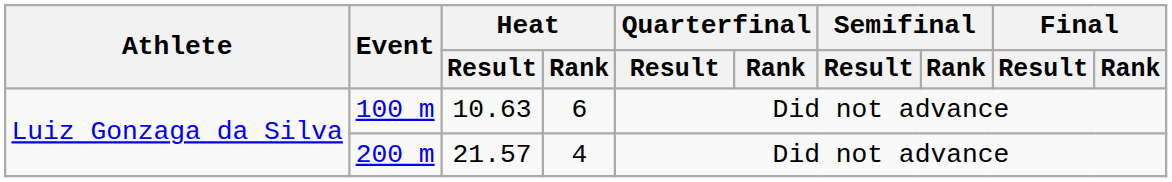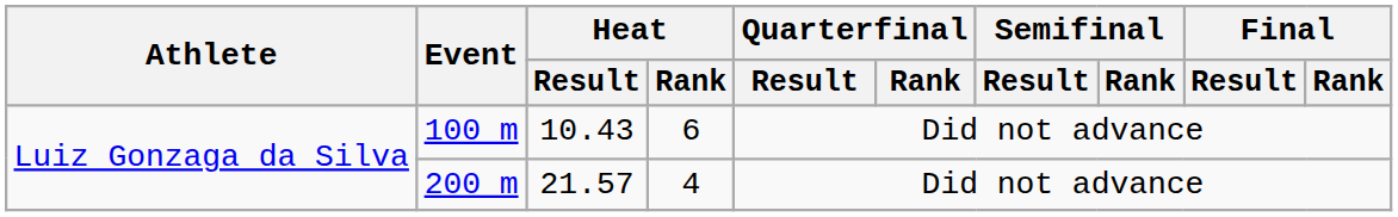 <table class="wikitable" style="font-size:90%">
 <tr>
 <th rowspan="2">Athlete</th>
 <th rowspan="2">Event</th>
 <th colspan="2">Heat</th>
 <th colspan="2">Quarterfinal</th>
 <th colspan="2">Semifinal</th>
 <th colspan="2">Final</th>
 </tr>
 <tr style="font-size:95%">
 <th>Result</th>
 <th>Rank</th>
 <th>Result</th>
 <th>Rank</th>
 <th>Result</th>
 <th>Rank</th>
 <th>Result</th>
 <th>Rank</th>
 </tr>
 <tr align=center>
 <td align=left rowspan="3"><a href='#'>Luiz Gonzaga da Silva</a></td>
 <td align=left><a href='#'>100 m</a></td>
-<td>10.63</td>
+<td>10.43</td>
 <td>6</td>
 <td colspan=6>Did not advance</td>
 </tr>
 <tr align=center>
 <td align=left><a href='#'>200 m</a></td>
 <td>21.57</td>
 <td>4</td>
 <td colspan=6>Did not advance</td>
 </tr>
 </table>
